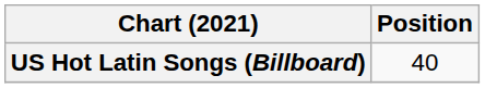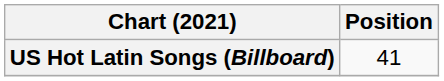 <table class="wikitable sortable plainrowheaders" style="text-align:center">
 <tr>
 <th scope="col">Chart (2021)</th>
 <th scope="col">Position</th>
 </tr>
 <tr>
 <th scope="row">US Hot Latin Songs (<em>Billboard</em>)</th>
-<td>40</td>
+<td>41</td>
 </tr>
 <tr>
 </tr>
 </table>
